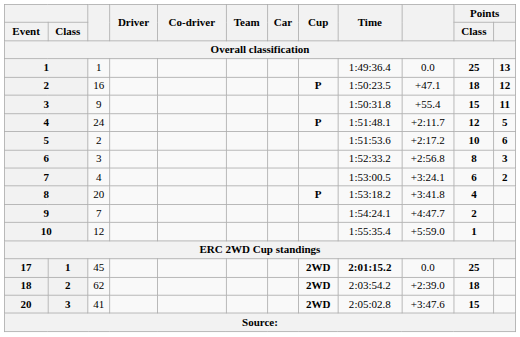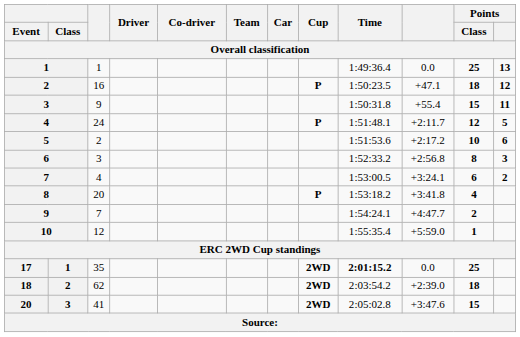 <table class="wikitable" width=50% style="font-size: 85%;">
 <tr>
 <th colspan="2"></th>
 <th rowspan="2"></th>
 <th rowspan="2">Driver</th>
 <th rowspan="2">Co-driver</th>
 <th rowspan="2">Team</th>
 <th rowspan="2">Car</th>
 <th rowspan="2">Cup</th>
 <th rowspan="2">Time</th>
 <th rowspan="2"></th>
 <th colspan="2">Points</th>
 </tr>
 <tr>
 <th>Event</th>
 <th>Class</th>
 <th>Class</th>
 <th></th>
 </tr>
 <tr>
 <th colspan=12>Overall classification</th>
 </tr>
 <tr>
 <th colspan="2">1</th>
 <td align="center">1</td>
 <td></td>
 <td></td>
 <td></td>
 <td></td>
 <td align="center"></td>
 <td align="center">1:49:36.4</td>
 <td align="center">0.0</td>
 <td align="center"><strong>25</strong></td>
 <td align="center"><strong>13</strong></td>
 </tr>
 <tr>
 <th colspan="2">2</th>
 <td align="center">16</td>
 <td></td>
 <td></td>
 <td></td>
 <td></td>
 <td align="center"><strong><span>P</span></strong></td>
 <td align="center">1:50:23.5</td>
 <td align="center">+47.1</td>
 <td align="center"><strong>18</strong></td>
 <td align="center"><strong>12</strong></td>
 </tr>
 <tr>
 <th colspan="2">3</th>
 <td align="center">9</td>
 <td></td>
 <td></td>
 <td></td>
 <td></td>
 <td align="center"></td>
 <td align="center">1:50:31.8</td>
 <td align="center">+55.4</td>
 <td align="center"><strong>15</strong></td>
 <td align="center"><strong>11</strong></td>
 </tr>
 <tr>
 <th colspan="2">4</th>
 <td align="center">24</td>
 <td></td>
 <td></td>
 <td></td>
 <td></td>
 <td align="center"><strong><span>P</span></strong></td>
 <td align="center">1:51:48.1</td>
 <td align="center">+2:11.7</td>
 <td align="center"><strong>12</strong></td>
 <td align="center"><strong>5</strong></td>
 </tr>
 <tr>
 <th colspan="2">5</th>
 <td align="center">2</td>
 <td></td>
 <td></td>
 <td></td>
 <td></td>
 <td align="center"></td>
 <td align="center">1:51:53.6</td>
 <td align="center">+2:17.2</td>
 <td align="center"><strong>10</strong></td>
 <td align="center"><strong>6</strong></td>
 </tr>
 <tr>
 <th colspan="2">6</th>
 <td align="center">3</td>
 <td></td>
 <td></td>
 <td></td>
 <td></td>
 <td align="center"></td>
 <td align="center">1:52:33.2</td>
 <td align="center">+2:56.8</td>
 <td align="center"><strong>8</strong></td>
 <td align="center"><strong>3</strong></td>
 </tr>
 <tr>
 <th colspan="2">7</th>
 <td align="center">4</td>
 <td></td>
 <td></td>
 <td></td>
 <td></td>
 <td align="center"></td>
 <td align="center">1:53:00.5</td>
 <td align="center">+3:24.1</td>
 <td align="center"><strong>6</strong></td>
 <td align="center"><strong>2</strong></td>
 </tr>
 <tr>
 <th colspan="2">8</th>
 <td align="center">20</td>
 <td></td>
 <td></td>
 <td></td>
 <td></td>
 <td align="center"><strong><span>P</span></strong></td>
 <td align="center">1:53:18.2</td>
 <td align="center">+3:41.8</td>
 <td align="center"><strong>4</strong></td>
 <td align="center"></td>
 </tr>
 <tr>
 <th colspan="2">9</th>
 <td align="center">7</td>
 <td></td>
 <td></td>
 <td></td>
 <td></td>
 <td align="center"></td>
 <td align="center">1:54:24.1</td>
 <td align="center">+4:47.7</td>
 <td align="center"><strong>2</strong></td>
 <td align="center"></td>
 </tr>
 <tr>
 <th colspan="2">10</th>
 <td align="center">12</td>
 <td></td>
 <td></td>
 <td></td>
 <td></td>
 <td align="center"></td>
 <td align="center">1:55:35.4</td>
 <td align="center">+5:59.0</td>
 <td align="center"><strong>1</strong></td>
 <td align="center"></td>
 </tr>
 <tr>
 <th colspan=12>ERC 2WD Cup standings</th>
 </tr>
 <tr>
 <th>17</th>
 <th>1</th>
-<td align="center">45</td>
+<td align="center">35</td>
 <td></td>
 <td></td>
 <td></td>
 <td></td>
 <td align="center"><strong><span>2WD</span></strong></td>
 <td align="center"><strong>2:01:15.2</strong></td>
 <td align="center">0.0</td>
 <td align="center"><strong>25</strong></td>
 <td align="center"></td>
 </tr>
 <tr>
 <th>18</th>
 <th>2</th>
 <td align="center">62</td>
 <td></td>
 <td></td>
 <td></td>
 <td></td>
 <td align="center"><strong><span>2WD</span></strong></td>
 <td align="center">2:03:54.2</td>
 <td align="center">+2:39.0</td>
 <td align="center"><strong>18</strong></td>
 <td align="center"></td>
 </tr>
 <tr>
 <th>20</th>
 <th>3</th>
 <td align="center">41</td>
 <td></td>
 <td></td>
 <td></td>
 <td></td>
 <td align="center"><strong><span>2WD</span></strong></td>
 <td align="center">2:05:02.8</td>
 <td align="center">+3:47.6</td>
 <td align="center"><strong>15</strong></td>
 <td align="center"></td>
 </tr>
 <tr>
 <th colspan="12">Source:</th>
 </tr>
 </table>
